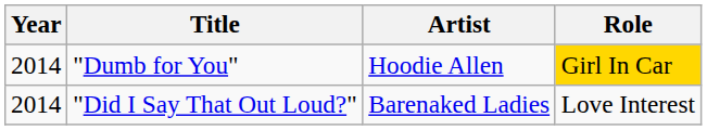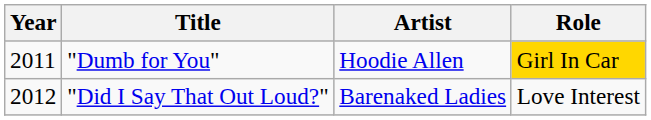 <table class="wikitable sortable">
 <tr>
 <th>Year</th>
 <th>Title</th>
 <th>Artist</th>
 <th class="unsortable">Role</th>
 </tr>
 <tr>
-<td>2014</td>
+<td>2011</td>
 <td>"<a href='#'>Dumb for You</a>"</td>
 <td><a href='#'>Hoodie Allen</a></td>
 <td style="background: gold;">Girl In Car</td>
 </tr>
 <tr>
-<td>2014</td>
+<td>2012</td>
 <td>"<a href='#'>Did I Say That Out Loud?</a>"</td>
 <td><a href='#'>Barenaked Ladies</a></td>
 <td>Love Interest</td>
 </tr>
 </table>
